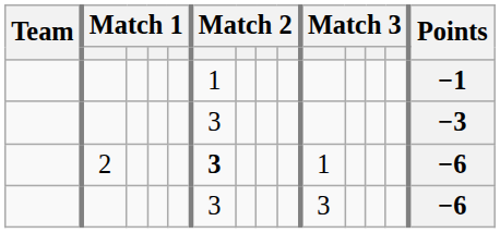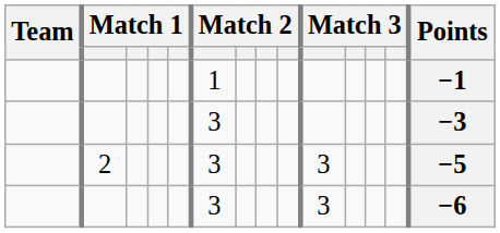 <table class="wikitable sortable" style="text-align:center;">
 <tr>
 <th rowspan=2>Team</th>
 <th colspan=4 style="border-left:3px solid gray">Match 1</th>
 <th colspan=4 style="border-left:3px solid gray">Match 2</th>
 <th colspan=4 style="border-left:3px solid gray">Match 3</th>
 <th rowspan=2 style="border-left:3px solid gray">Points</th>
 </tr>
 <tr>
 <th style="border-left:3px solid gray"></th>
 <th></th>
 <th></th>
 <th></th>
 <th style="border-left:3px solid gray"></th>
 <th></th>
 <th></th>
 <th></th>
 <th style="border-left:3px solid gray"></th>
 <th></th>
 <th></th>
 <th></th>
 </tr>
 <tr>
 <td align=left></td>
 <td style="border-left:3px solid gray"></td>
 <td></td>
 <td></td>
 <td></td>
 <td style="border-left:3px solid gray">1</td>
 <td></td>
 <td></td>
 <td></td>
 <td style="border-left:3px solid gray"></td>
 <td></td>
 <td></td>
 <td></td>
 <th style="border-left:3px solid gray">−1</th>
 </tr>
 <tr>
 <td align=left></td>
 <td style="border-left:3px solid gray"></td>
 <td></td>
 <td></td>
 <td></td>
 <td style="border-left:3px solid gray">3</td>
 <td></td>
 <td></td>
 <td></td>
 <td style="border-left:3px solid gray"></td>
 <td></td>
 <td></td>
 <td></td>
 <th style="border-left:3px solid gray">−3</th>
 </tr>
 <tr>
 <td align=left></td>
 <td style="border-left:3px solid gray">2</td>
 <td></td>
 <td></td>
 <td></td>
-<td style="border-left:3px solid gray"><strong>3</strong></td>
+<td style="border-left:3px solid gray">3</td>
 <td></td>
 <td></td>
 <td></td>
-<td style="border-left:3px solid gray">1</td>
+<td style="border-left:3px solid gray">3</td>
 <td></td>
 <td></td>
 <td></td>
-<th style="border-left:3px solid gray">−6</th>
+<th style="border-left:3px solid gray">−5</th>
 </tr>
 <tr>
 <td align=left></td>
 <td style="border-left:3px solid gray"></td>
 <td></td>
 <td></td>
 <td></td>
 <td style="border-left:3px solid gray">3</td>
 <td></td>
 <td></td>
 <td></td>
 <td style="border-left:3px solid gray">3</td>
 <td></td>
 <td></td>
 <td></td>
 <th style="border-left:3px solid gray">−6</th>
 </tr>
 </table>
